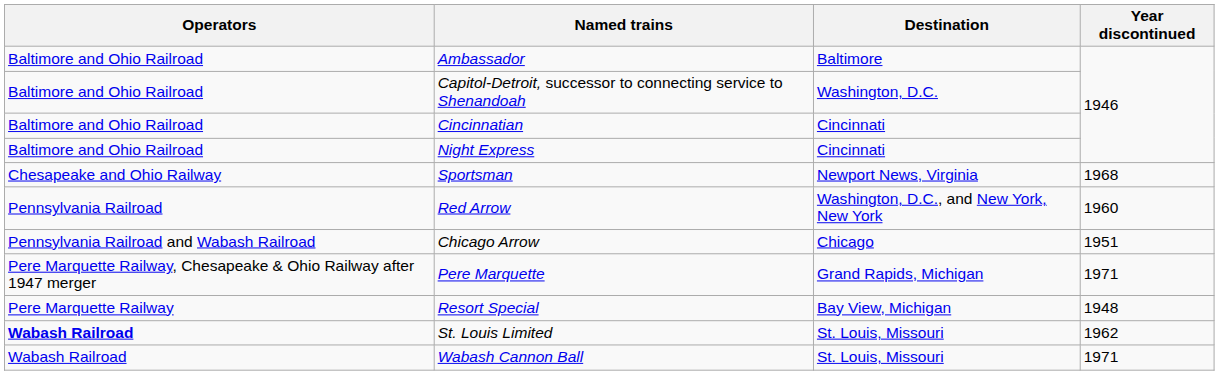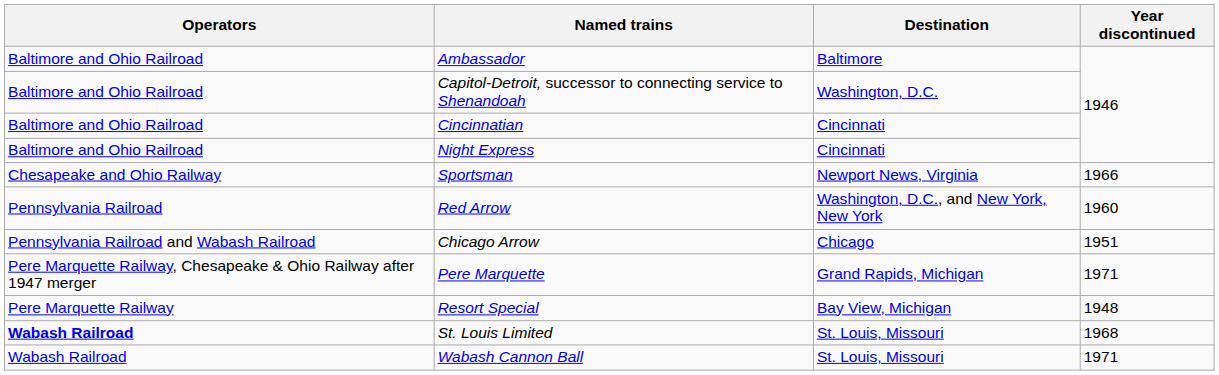 <table class="wikitable sortable">
 <tr>
 <th>Operators</th>
 <th>Named trains</th>
 <th>Destination</th>
 <th>Year discontinued</th>
 </tr>
 <tr>
 <td><a href='#'>Baltimore and Ohio Railroad</a></td>
 <td><em><a href='#'>Ambassador</a></em></td>
 <td><a href='#'>Baltimore</a></td>
 <td rowspan="4">1946</td>
 </tr>
 <tr>
 <td><a href='#'>Baltimore and Ohio Railroad</a></td>
 <td><em>Capitol-Detroit,</em> successor to connecting service to <em><a href='#'>Shenandoah</a></em></td>
 <td><a href='#'>Washington, D.C.</a></td>
 </tr>
 <tr>
 <td><a href='#'>Baltimore and Ohio Railroad</a></td>
 <td><em><a href='#'>Cincinnatian</a></em></td>
 <td><a href='#'>Cincinnati</a></td>
 </tr>
 <tr>
 <td><a href='#'>Baltimore and Ohio Railroad</a></td>
 <td><em><a href='#'>Night Express</a></em></td>
 <td><a href='#'>Cincinnati</a></td>
 </tr>
 <tr>
 <td><a href='#'>Chesapeake and Ohio Railway</a></td>
 <td><em><a href='#'>Sportsman</a></em></td>
 <td><a href='#'>Newport News, Virginia</a></td>
-<td>1968</td>
+<td>1966</td>
 </tr>
 <tr>
 <td><a href='#'>Pennsylvania Railroad</a></td>
 <td><em><a href='#'>Red Arrow</a></em></td>
 <td><a href='#'>Washington, D.C.</a>, and <a href='#'>New York, New York</a></td>
 <td>1960</td>
 </tr>
 <tr>
 <td><a href='#'>Pennsylvania Railroad</a> and <a href='#'>Wabash Railroad</a></td>
 <td><em>Chicago Arrow</em></td>
 <td><a href='#'>Chicago</a></td>
 <td>1951</td>
 </tr>
 <tr>
 <td><a href='#'>Pere Marquette Railway</a>, Chesapeake & Ohio Railway after 1947 merger</td>
 <td><em><a href='#'>Pere Marquette</a></em></td>
 <td><a href='#'>Grand Rapids, Michigan</a></td>
 <td>1971</td>
 </tr>
 <tr>
 <td><a href='#'>Pere Marquette Railway</a></td>
 <td><em><a href='#'>Resort Special</a></em></td>
 <td><a href='#'>Bay View, Michigan</a></td>
 <td>1948</td>
 </tr>
 <tr>
 <td><strong><a href='#'>Wabash Railroad</a></strong></td>
 <td><em>St. Louis Limited</em></td>
 <td><a href='#'>St. Louis, Missouri</a></td>
-<td>1962</td>
+<td>1968</td>
 </tr>
 <tr>
 <td><a href='#'>Wabash Railroad</a></td>
 <td><em><a href='#'>Wabash Cannon Ball</a></em></td>
 <td><a href='#'>St. Louis, Missouri</a></td>
 <td>1971</td>
 </tr>
 </table>
